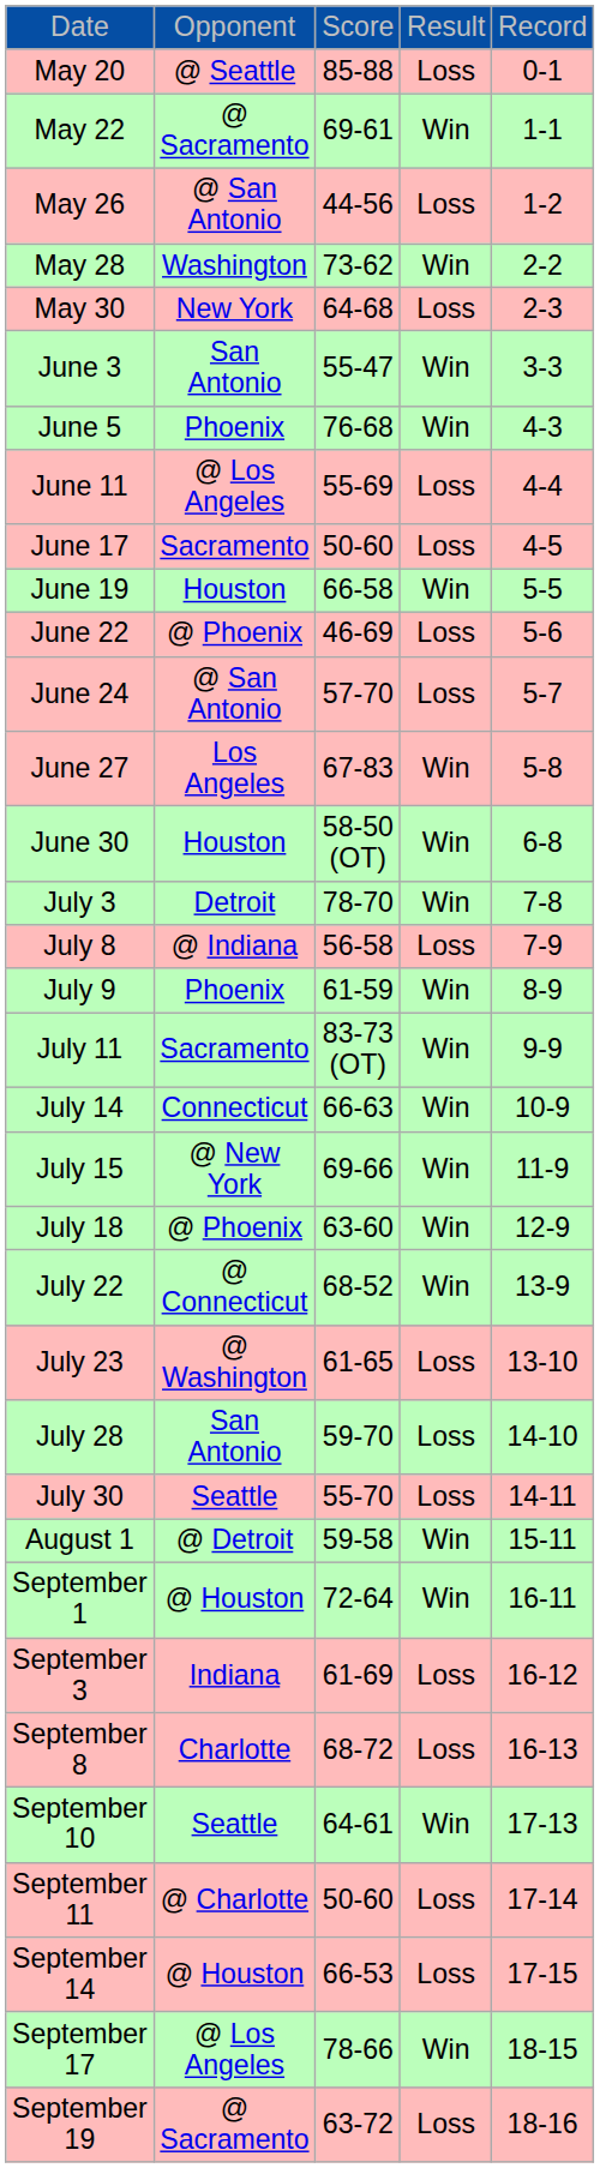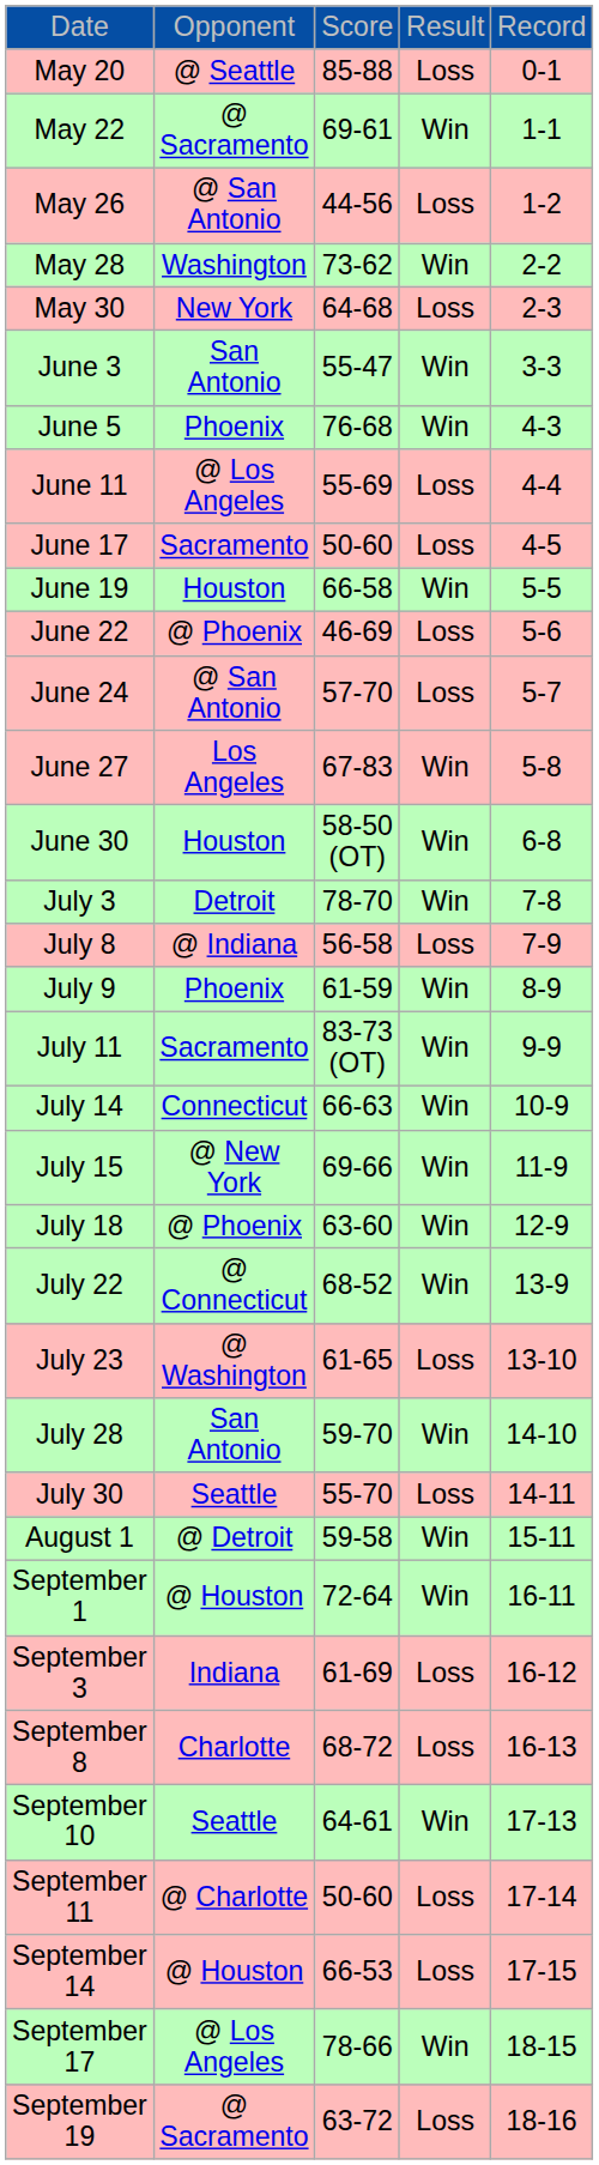 <table class="wikitable" width="50%">
 <tr align="center" style="background:#054ea4; color:silver;">
 <td>Date</td>
 <td>Opponent</td>
 <td>Score</td>
 <td>Result</td>
 <td>Record</td>
 </tr>
 <tr align="center" bgcolor="ffbbbb">
 <td>May 20</td>
 <td>@ <a href='#'>Seattle</a></td>
 <td>85-88</td>
 <td>Loss</td>
 <td>0-1</td>
 </tr>
 <tr align="center" bgcolor="bbffbb">
 <td>May 22</td>
 <td>@ <a href='#'>Sacramento</a></td>
 <td>69-61</td>
 <td>Win</td>
 <td>1-1</td>
 </tr>
 <tr align="center" bgcolor="ffbbbb">
 <td>May 26</td>
 <td>@ <a href='#'>San Antonio</a></td>
 <td>44-56</td>
 <td>Loss</td>
 <td>1-2</td>
 </tr>
 <tr align="center" bgcolor="bbffbb">
 <td>May 28</td>
 <td><a href='#'>Washington</a></td>
 <td>73-62</td>
 <td>Win</td>
 <td>2-2</td>
 </tr>
 <tr align="center" bgcolor="ffbbbb">
 <td>May 30</td>
 <td><a href='#'>New York</a></td>
 <td>64-68</td>
 <td>Loss</td>
 <td>2-3</td>
 </tr>
 <tr align="center" bgcolor="bbffbb">
 <td>June 3</td>
 <td><a href='#'>San Antonio</a></td>
 <td>55-47</td>
 <td>Win</td>
 <td>3-3</td>
 </tr>
 <tr align="center" bgcolor="bbffbb">
 <td>June 5</td>
 <td><a href='#'>Phoenix</a></td>
 <td>76-68</td>
 <td>Win</td>
 <td>4-3</td>
 </tr>
 <tr align="center" bgcolor="ffbbbb">
 <td>June 11</td>
 <td>@ <a href='#'>Los Angeles</a></td>
 <td>55-69</td>
 <td>Loss</td>
 <td>4-4</td>
 </tr>
 <tr align="center" bgcolor="ffbbbb">
 <td>June 17</td>
 <td><a href='#'>Sacramento</a></td>
 <td>50-60</td>
 <td>Loss</td>
 <td>4-5</td>
 </tr>
 <tr align="center" bgcolor="bbffbb">
 <td>June 19</td>
 <td><a href='#'>Houston</a></td>
 <td>66-58</td>
 <td>Win</td>
 <td>5-5</td>
 </tr>
 <tr align="center" bgcolor="ffbbbb">
 <td>June 22</td>
 <td>@ <a href='#'>Phoenix</a></td>
 <td>46-69</td>
 <td>Loss</td>
 <td>5-6</td>
 </tr>
 <tr align="center" bgcolor="ffbbbb">
 <td>June 24</td>
 <td>@ <a href='#'>San Antonio</a></td>
 <td>57-70</td>
 <td>Loss</td>
 <td>5-7</td>
 </tr>
 <tr align="center" bgcolor="ffbbbb">
 <td>June 27</td>
 <td><a href='#'>Los Angeles</a></td>
 <td>67-83</td>
 <td>Win</td>
 <td>5-8</td>
 </tr>
 <tr align="center" bgcolor="bbffbb">
 <td>June 30</td>
 <td><a href='#'>Houston</a></td>
 <td>58-50 (OT)</td>
 <td>Win</td>
 <td>6-8</td>
 </tr>
 <tr align="center" bgcolor="bbffbb">
 <td>July 3</td>
 <td><a href='#'>Detroit</a></td>
 <td>78-70</td>
 <td>Win</td>
 <td>7-8</td>
 </tr>
 <tr align="center" bgcolor="ffbbbb">
 <td>July 8</td>
 <td>@ <a href='#'>Indiana</a></td>
 <td>56-58</td>
 <td>Loss</td>
 <td>7-9</td>
 </tr>
 <tr align="center" bgcolor="bbffbb">
 <td>July 9</td>
 <td><a href='#'>Phoenix</a></td>
 <td>61-59</td>
 <td>Win</td>
 <td>8-9</td>
 </tr>
 <tr align="center" bgcolor="bbffbb">
 <td>July 11</td>
 <td><a href='#'>Sacramento</a></td>
 <td>83-73 (OT)</td>
 <td>Win</td>
 <td>9-9</td>
 </tr>
 <tr align="center" bgcolor="bbffbb">
 <td>July 14</td>
 <td><a href='#'>Connecticut</a></td>
 <td>66-63</td>
 <td>Win</td>
 <td>10-9</td>
 </tr>
 <tr align="center" bgcolor="bbffbb">
 <td>July 15</td>
 <td>@ <a href='#'>New York</a></td>
 <td>69-66</td>
 <td>Win</td>
 <td>11-9</td>
 </tr>
 <tr align="center" bgcolor="bbffbb">
 <td>July 18</td>
 <td>@ <a href='#'>Phoenix</a></td>
 <td>63-60</td>
 <td>Win</td>
 <td>12-9</td>
 </tr>
 <tr align="center" bgcolor="bbffbb">
 <td>July 22</td>
 <td>@ <a href='#'>Connecticut</a></td>
 <td>68-52</td>
 <td>Win</td>
 <td>13-9</td>
 </tr>
 <tr align="center" bgcolor="ffbbbb">
 <td>July 23</td>
 <td>@ <a href='#'>Washington</a></td>
 <td>61-65</td>
 <td>Loss</td>
 <td>13-10</td>
 </tr>
 <tr align="center" bgcolor="bbffbb">
 <td>July 28</td>
 <td><a href='#'>San Antonio</a></td>
 <td>59-70</td>
-<td>Loss</td>
+<td>Win</td>
 <td>14-10</td>
 </tr>
 <tr align="center" bgcolor="ffbbbb">
 <td>July 30</td>
 <td><a href='#'>Seattle</a></td>
 <td>55-70</td>
 <td>Loss</td>
 <td>14-11</td>
 </tr>
 <tr align="center" bgcolor="bbffbb">
 <td>August 1</td>
 <td>@ <a href='#'>Detroit</a></td>
 <td>59-58</td>
 <td>Win</td>
 <td>15-11</td>
 </tr>
 <tr align="center" bgcolor="bbffbb">
 <td>September 1</td>
 <td>@ <a href='#'>Houston</a></td>
 <td>72-64</td>
 <td>Win</td>
 <td>16-11</td>
 </tr>
 <tr align="center" bgcolor="ffbbbb">
 <td>September 3</td>
 <td><a href='#'>Indiana</a></td>
 <td>61-69</td>
 <td>Loss</td>
 <td>16-12</td>
 </tr>
 <tr align="center" bgcolor="ffbbbb">
 <td>September 8</td>
 <td><a href='#'>Charlotte</a></td>
 <td>68-72</td>
 <td>Loss</td>
 <td>16-13</td>
 </tr>
 <tr align="center" bgcolor="bbffbb">
 <td>September 10</td>
 <td><a href='#'>Seattle</a></td>
 <td>64-61</td>
 <td>Win</td>
 <td>17-13</td>
 </tr>
 <tr align="center" bgcolor="ffbbbb">
 <td>September 11</td>
 <td>@ <a href='#'>Charlotte</a></td>
 <td>50-60</td>
 <td>Loss</td>
 <td>17-14</td>
 </tr>
 <tr align="center" bgcolor="ffbbbb">
 <td>September 14</td>
 <td>@ <a href='#'>Houston</a></td>
 <td>66-53</td>
 <td>Loss</td>
 <td>17-15</td>
 </tr>
 <tr align="center" bgcolor="bbffbb">
 <td>September 17</td>
 <td>@ <a href='#'>Los Angeles</a></td>
 <td>78-66</td>
 <td>Win</td>
 <td>18-15</td>
 </tr>
 <tr align="center" bgcolor="ffbbbb">
 <td>September 19</td>
 <td>@ <a href='#'>Sacramento</a></td>
 <td>63-72</td>
 <td>Loss</td>
 <td>18-16</td>
 </tr>
 </table>
